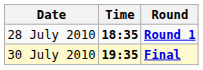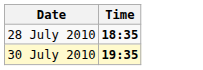 <table class="wikitable">
 <tr>
 <th>Date</th>
 <th>Time</th>
-<th>Round</th>
 </tr>
 <tr>
 <td>28 July 2010</td>
 <td><strong>18:35</strong></td>
-<td><strong><a href='#'>Round 1</a></strong></td>
 </tr>
 <tr style=background:lemonchiffon>
 <td>30 July 2010</td>
 <td><strong>19:35</strong></td>
-<td><strong><a href='#'>Final</a></strong></td>
 </tr>
 </table>
